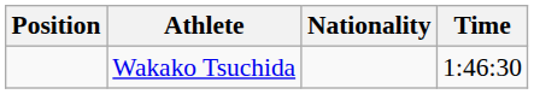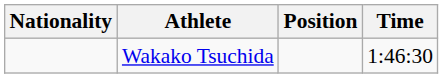 <table class="wikitable sortable">
 <tr>
+<th>Nationality</th>
+<th>Athlete</th>
 <th>Position</th>
-<th>Athlete</th>
-<th>Nationality</th>
 <th>Time</th>
 </tr>
 <tr>
+<td></td>
+<td><a href='#'>Wakako Tsuchida</a></td>
 <td align=center></td>
-<td><a href='#'>Wakako Tsuchida</a></td>
-<td></td>
 <td>1:46:30</td>
 </tr>
 </table>
